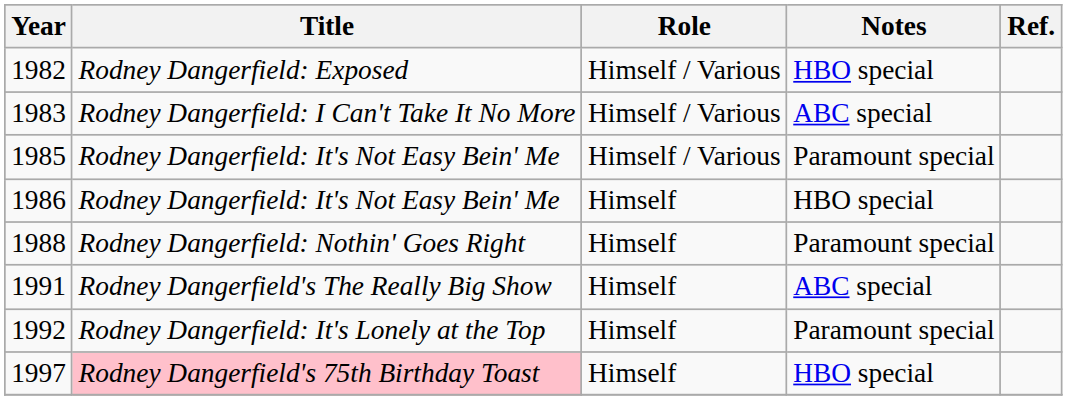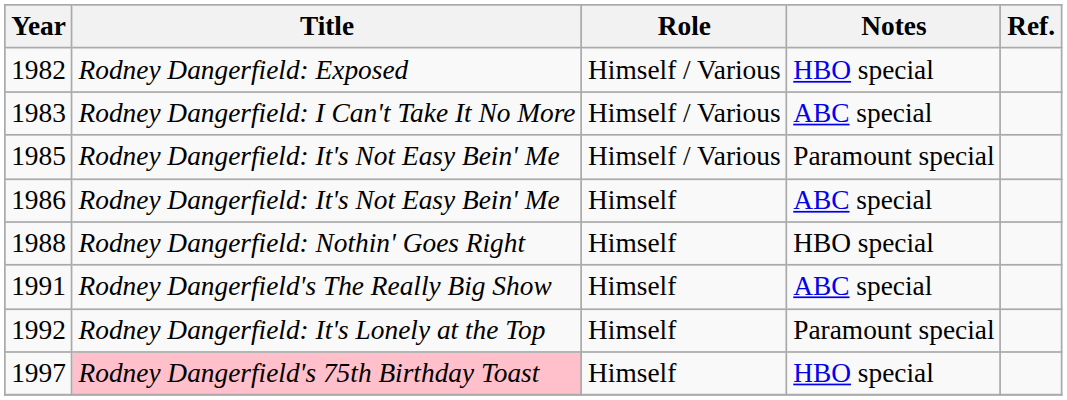 <table class="wikitable sortable">
 <tr>
 <th>Year</th>
 <th>Title</th>
 <th>Role</th>
 <th>Notes</th>
 <th class=unsortable>Ref.</th>
 </tr>
 <tr>
 <td>1982</td>
 <td><em>Rodney Dangerfield: Exposed</em></td>
 <td>Himself / Various</td>
 <td><a href='#'>HBO</a> special</td>
 <td></td>
 </tr>
 <tr>
 <td>1983</td>
 <td><em>Rodney Dangerfield: I Can't Take It No More</em></td>
 <td>Himself / Various</td>
 <td><a href='#'>ABC</a> special</td>
 <td></td>
 </tr>
 <tr>
 <td>1985</td>
 <td><em>Rodney Dangerfield: It's Not Easy Bein' Me</em></td>
 <td>Himself / Various</td>
 <td>Paramount special</td>
 <td></td>
 </tr>
 <tr>
 <td>1986</td>
 <td><em>Rodney Dangerfield: It's Not Easy Bein' Me</em></td>
 <td>Himself</td>
-<td>HBO special</td>
+<td><a href='#'>ABC</a> special</td>
 <td></td>
 </tr>
 <tr>
 <td>1988</td>
 <td><em>Rodney Dangerfield: Nothin' Goes Right</em></td>
 <td>Himself</td>
-<td>Paramount special</td>
+<td>HBO special</td>
 <td></td>
 </tr>
 <tr>
 <td>1991</td>
 <td><em>Rodney Dangerfield's The Really Big Show</em></td>
 <td>Himself</td>
 <td><a href='#'>ABC</a> special</td>
 <td></td>
 </tr>
 <tr>
 <td>1992</td>
 <td><em>Rodney Dangerfield: It's Lonely at the Top</em></td>
 <td>Himself</td>
 <td>Paramount special</td>
 <td></td>
 </tr>
 <tr>
 <td>1997</td>
 <td style="background: pink;"><em>Rodney Dangerfield's 75th Birthday Toast</em></td>
 <td>Himself</td>
 <td><a href='#'>HBO</a> special</td>
 <td></td>
 </tr>
 <tr>
 </tr>
 </table>
